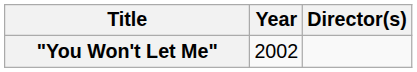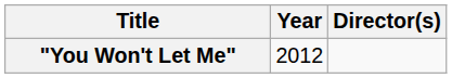 <table class="wikitable plainrowheaders" style="text-align:center;" border="1">
 <tr>
 <th scope="col" style="width:12em;">Title</th>
 <th scope="col">Year</th>
 <th scope="col">Director(s)</th>
 </tr>
 <tr>
 <th scope="row">"You Won't Let Me"</th>
-<td>2002</td>
+<td>2012</td>
 <td></td>
 </tr>
 </table>
